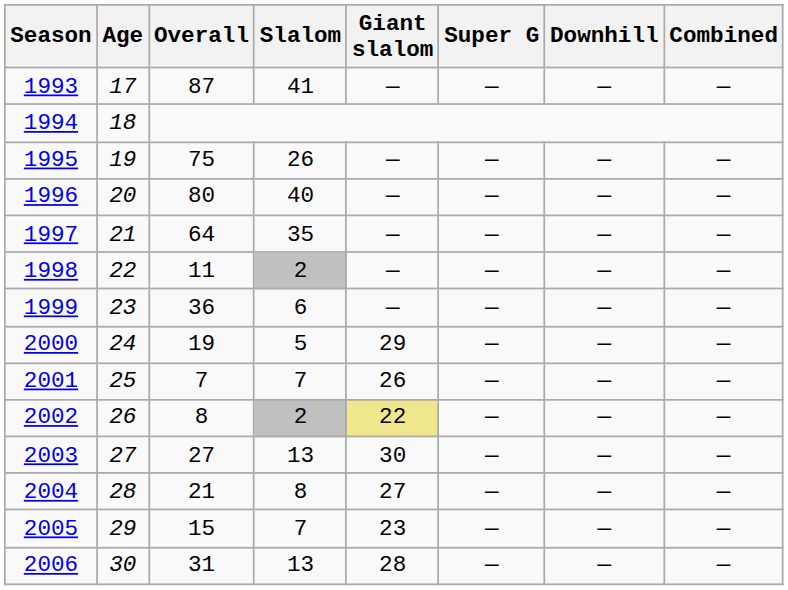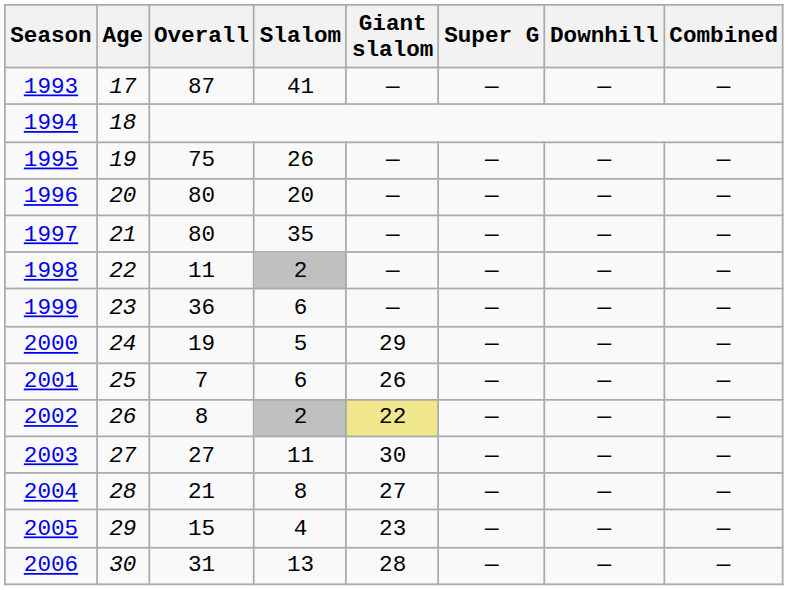 <table class=wikitable style="text-align:center">
 <tr>
 <th>Season</th>
 <th>Age</th>
 <th>Overall</th>
 <th>Slalom</th>
 <th>Giant<br>slalom</th>
 <th>Super G</th>
 <th>Downhill</th>
 <th>Combined</th>
 </tr>
 <tr>
 <td><a href='#'>1993</a></td>
 <td><em>17</em></td>
 <td>87</td>
 <td>41</td>
 <td>—</td>
 <td>—</td>
 <td>—</td>
 <td>—</td>
 </tr>
 <tr>
 <td><a href='#'>1994</a></td>
 <td><em>18</em></td>
 <td colspan=6></td>
 </tr>
 <tr>
 <td><a href='#'>1995</a></td>
 <td><em>19</em></td>
 <td>75</td>
 <td>26</td>
 <td>—</td>
 <td>—</td>
 <td>—</td>
 <td>—</td>
 </tr>
 <tr>
 <td><a href='#'>1996</a></td>
 <td><em>20</em></td>
 <td>80</td>
-<td>40</td>
+<td>20</td>
 <td>—</td>
 <td>—</td>
 <td>—</td>
 <td>—</td>
 </tr>
 <tr>
 <td><a href='#'>1997</a></td>
 <td><em>21</em></td>
-<td>64</td>
+<td>80</td>
 <td>35</td>
 <td>—</td>
 <td>—</td>
 <td>—</td>
 <td>—</td>
 </tr>
 <tr>
 <td><a href='#'>1998</a></td>
 <td><em>22</em></td>
 <td>11</td>
 <td bgcolor="silver">2</td>
 <td>—</td>
 <td>—</td>
 <td>—</td>
 <td>—</td>
 </tr>
 <tr>
 <td><a href='#'>1999</a></td>
 <td><em>23</em></td>
 <td>36</td>
 <td>6</td>
 <td>—</td>
 <td>—</td>
 <td>—</td>
 <td>—</td>
 </tr>
 <tr>
 <td><a href='#'>2000</a></td>
 <td><em>24</em></td>
 <td>19</td>
 <td>5</td>
 <td>29</td>
 <td>—</td>
 <td>—</td>
 <td>—</td>
 </tr>
 <tr>
 <td><a href='#'>2001</a></td>
 <td><em>25</em></td>
 <td>7</td>
-<td>7</td>
+<td>6</td>
 <td>26</td>
 <td>—</td>
 <td>—</td>
 <td>—</td>
 </tr>
 <tr>
 <td><a href='#'>2002</a></td>
 <td><em>26</em></td>
 <td>8</td>
 <td bgcolor="silver">2</td>
 <td style="background: khaki;">22</td>
 <td>—</td>
 <td>—</td>
 <td>—</td>
 </tr>
 <tr>
 <td><a href='#'>2003</a></td>
 <td><em>27</em></td>
 <td>27</td>
-<td>13</td>
+<td>11</td>
 <td>30</td>
 <td>—</td>
 <td>—</td>
 <td>—</td>
 </tr>
 <tr>
 <td><a href='#'>2004</a></td>
 <td><em>28</em></td>
 <td>21</td>
 <td>8</td>
 <td>27</td>
 <td>—</td>
 <td>—</td>
 <td>—</td>
 </tr>
 <tr>
 <td><a href='#'>2005</a></td>
 <td><em>29</em></td>
 <td>15</td>
-<td>7</td>
+<td>4</td>
 <td>23</td>
 <td>—</td>
 <td>—</td>
 <td>—</td>
 </tr>
 <tr>
 <td><a href='#'>2006</a></td>
 <td><em>30</em></td>
 <td>31</td>
 <td>13</td>
 <td>28</td>
 <td>—</td>
 <td>—</td>
 <td>—</td>
 </tr>
 </table>
